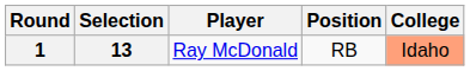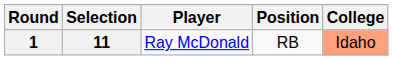 <table class="wikitable" style="font-size: 95%; text-align: center;">
 <tr>
 <th>Round</th>
 <th>Selection</th>
 <th>Player</th>
 <th>Position</th>
 <th>College</th>
 </tr>
 <tr>
 <th>1</th>
-<th>13</th>
+<th>11</th>
 <td><a href='#'>Ray McDonald</a></td>
 <td>RB</td>
 <td style="background: lightsalmon;">Idaho</td>
 </tr>
 </table>
